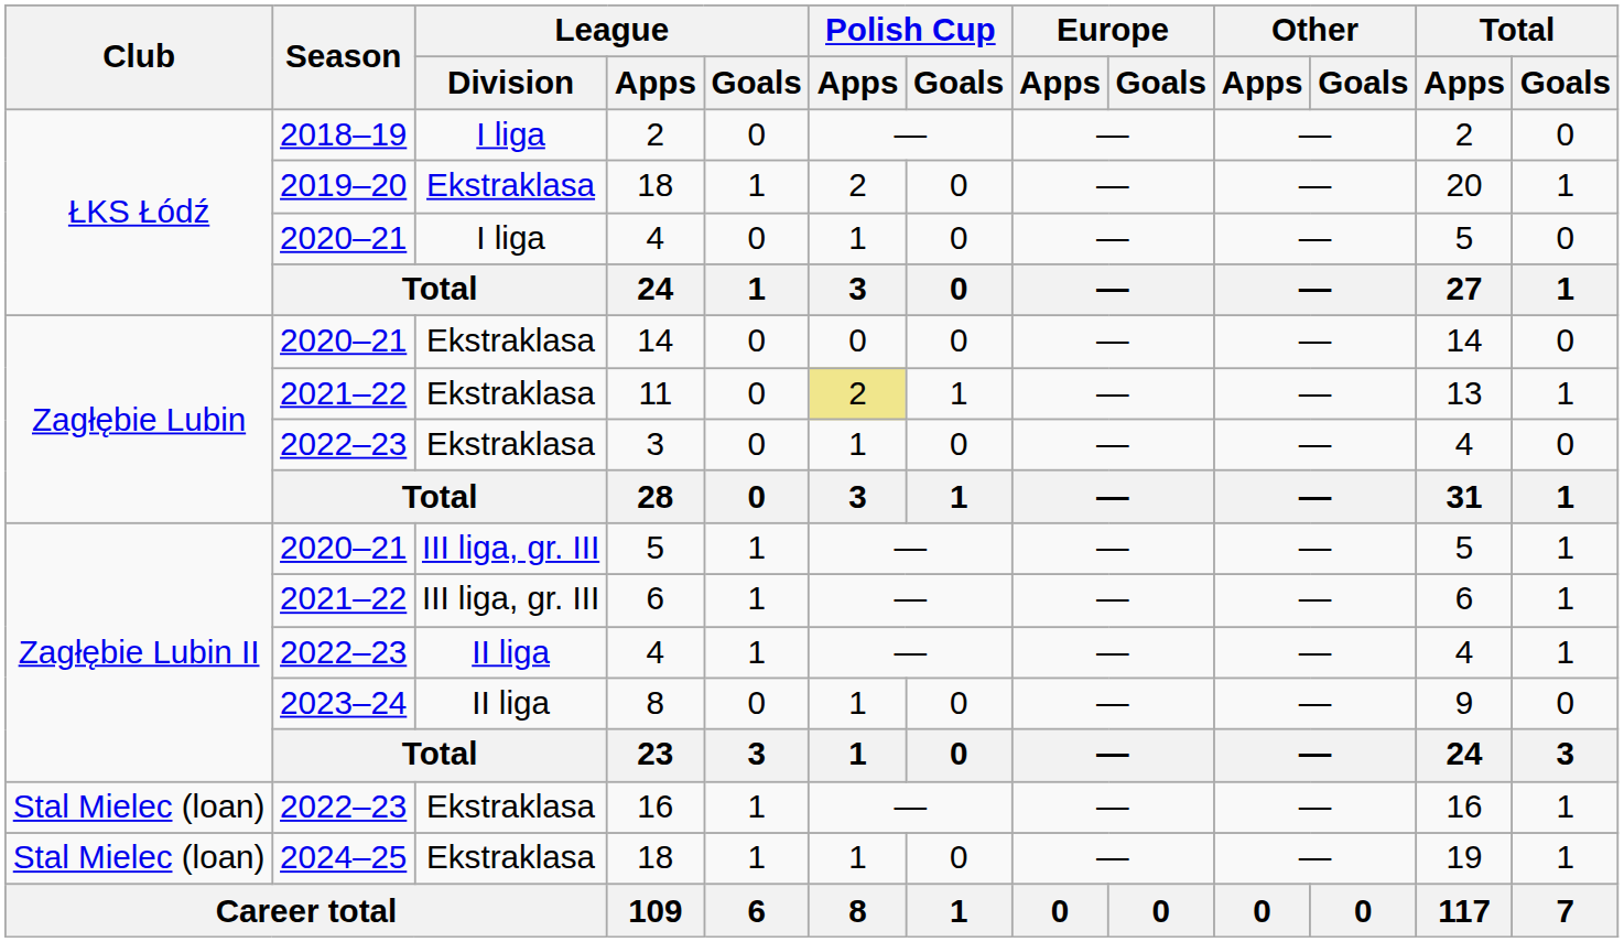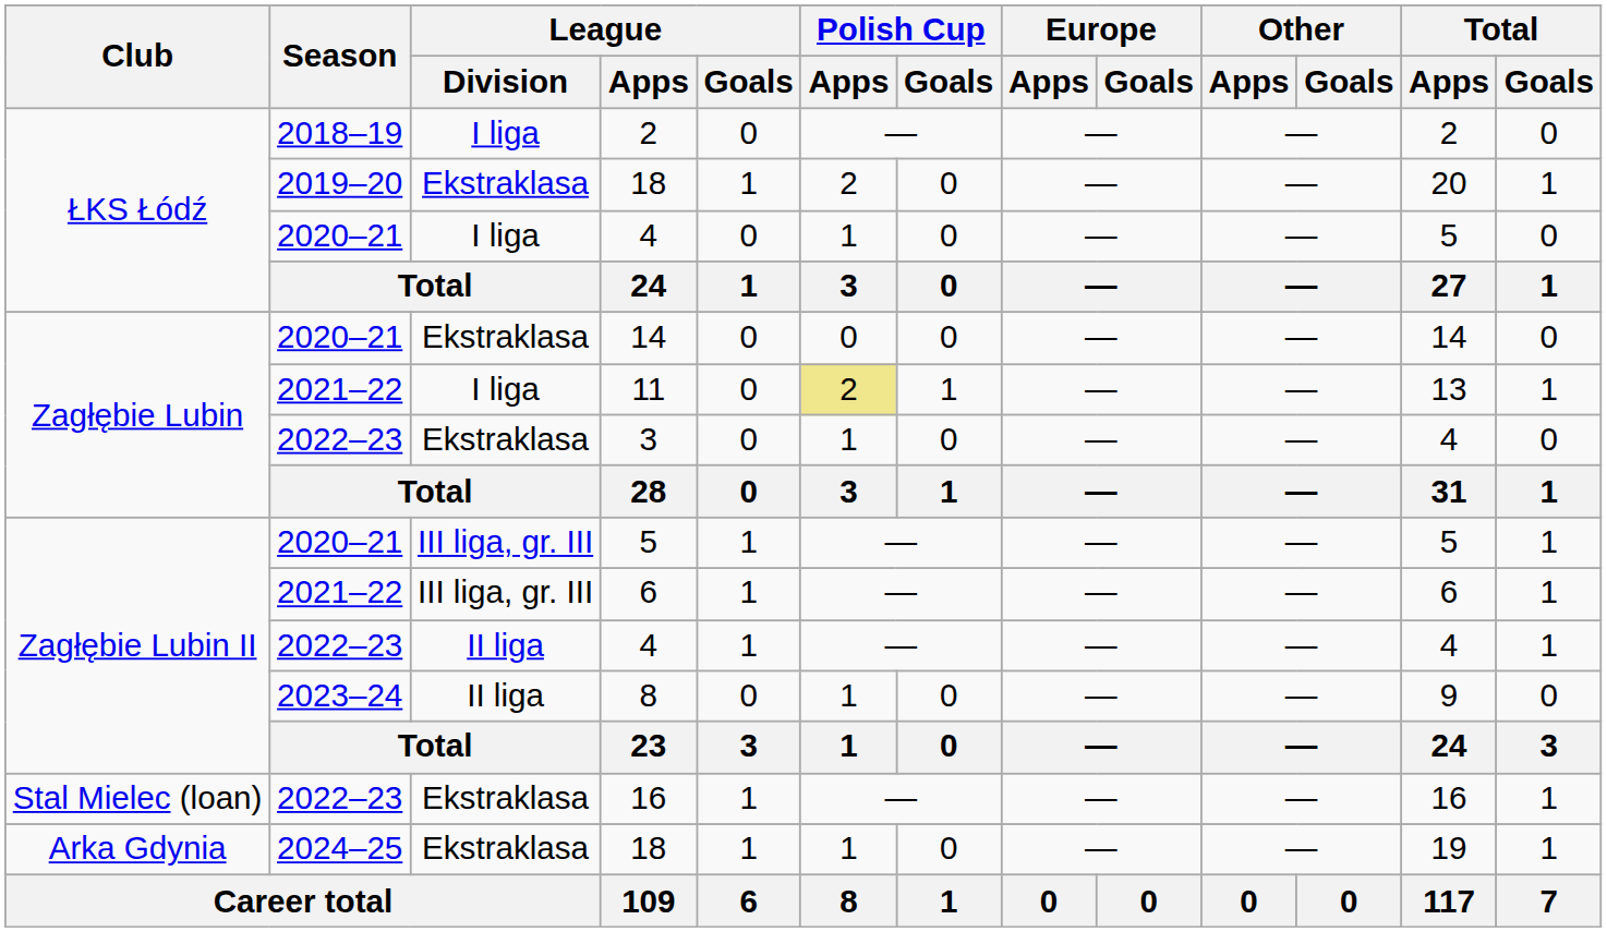 <table class="wikitable" style="text-align: center;">
 <tr>
 <th rowspan="2">Club</th>
 <th rowspan="2">Season</th>
 <th colspan="3">League</th>
 <th colspan="2"><a href='#'>Polish Cup</a></th>
 <th colspan="2">Europe</th>
 <th colspan="2">Other</th>
 <th colspan="2">Total</th>
 </tr>
 <tr>
 <th>Division</th>
 <th>Apps</th>
 <th>Goals</th>
 <th>Apps</th>
 <th>Goals</th>
 <th>Apps</th>
 <th>Goals</th>
 <th>Apps</th>
 <th>Goals</th>
 <th>Apps</th>
 <th>Goals</th>
 </tr>
 <tr>
 <td rowspan="4"><a href='#'>ŁKS Łódź</a></td>
 <td><a href='#'>2018–19</a></td>
 <td><a href='#'>I liga</a></td>
 <td>2</td>
 <td>0</td>
 <td colspan="2">—</td>
 <td colspan="2">—</td>
 <td colspan="2">—</td>
 <td>2</td>
 <td>0</td>
 </tr>
 <tr>
 <td><a href='#'>2019–20</a></td>
 <td><a href='#'>Ekstraklasa</a></td>
 <td>18</td>
 <td>1</td>
 <td>2</td>
 <td>0</td>
 <td colspan="2">—</td>
 <td colspan="2">—</td>
 <td>20</td>
 <td>1</td>
 </tr>
 <tr>
 <td><a href='#'>2020–21</a></td>
 <td>I liga</td>
 <td>4</td>
 <td>0</td>
 <td>1</td>
 <td>0</td>
 <td colspan="2">—</td>
 <td colspan="2">—</td>
 <td>5</td>
 <td>0</td>
 </tr>
 <tr>
 <th colspan="2">Total</th>
 <th>24</th>
 <th>1</th>
 <th>3</th>
 <th>0</th>
 <th colspan="2">—</th>
 <th colspan="2">—</th>
 <th>27</th>
 <th>1</th>
 </tr>
 <tr>
 <td rowspan="4"><a href='#'>Zagłębie Lubin</a></td>
 <td><a href='#'>2020–21</a></td>
 <td>Ekstraklasa</td>
 <td>14</td>
 <td>0</td>
 <td>0</td>
 <td>0</td>
 <td colspan="2">—</td>
 <td colspan="2">—</td>
 <td>14</td>
 <td>0</td>
 </tr>
 <tr>
 <td><a href='#'>2021–22</a></td>
-<td>Ekstraklasa</td>
+<td>I liga</td>
 <td>11</td>
 <td>0</td>
 <td style="background: khaki;">2</td>
 <td>1</td>
 <td colspan="2">—</td>
 <td colspan="2">—</td>
 <td>13</td>
 <td>1</td>
 </tr>
 <tr>
 <td><a href='#'>2022–23</a></td>
 <td>Ekstraklasa</td>
 <td>3</td>
 <td>0</td>
 <td>1</td>
 <td>0</td>
 <td colspan="2">—</td>
 <td colspan="2">—</td>
 <td>4</td>
 <td>0</td>
 </tr>
 <tr>
 <th colspan="2">Total</th>
 <th>28</th>
 <th>0</th>
 <th>3</th>
 <th>1</th>
 <th colspan="2">—</th>
 <th colspan="2">—</th>
 <th>31</th>
 <th>1</th>
 </tr>
 <tr>
 <td rowspan="5"><a href='#'>Zagłębie Lubin II</a></td>
 <td><a href='#'>2020–21</a></td>
 <td><a href='#'>III liga, gr. III</a></td>
 <td>5</td>
 <td>1</td>
 <td colspan="2">—</td>
 <td colspan="2">—</td>
 <td colspan="2">—</td>
 <td>5</td>
 <td>1</td>
 </tr>
 <tr>
 <td><a href='#'>2021–22</a></td>
 <td>III liga, gr. III</td>
 <td>6</td>
 <td>1</td>
 <td colspan="2">—</td>
 <td colspan="2">—</td>
 <td colspan="2">—</td>
 <td>6</td>
 <td>1</td>
 </tr>
 <tr>
 <td><a href='#'>2022–23</a></td>
 <td><a href='#'>II liga</a></td>
 <td>4</td>
 <td>1</td>
 <td colspan="2">—</td>
 <td colspan="2">—</td>
 <td colspan="2">—</td>
 <td>4</td>
 <td>1</td>
 </tr>
 <tr>
 <td><a href='#'>2023–24</a></td>
 <td>II liga</td>
 <td>8</td>
 <td>0</td>
 <td>1</td>
 <td>0</td>
 <td colspan="2">—</td>
 <td colspan="2">—</td>
 <td>9</td>
 <td>0</td>
 </tr>
 <tr>
 <th colspan="2">Total</th>
 <th>23</th>
 <th>3</th>
 <th>1</th>
 <th>0</th>
 <th colspan="2">—</th>
 <th colspan="2">—</th>
 <th>24</th>
 <th>3</th>
 </tr>
 <tr>
 <td><a href='#'>Stal Mielec</a> (loan)</td>
 <td><a href='#'>2022–23</a></td>
 <td>Ekstraklasa</td>
 <td>16</td>
 <td>1</td>
 <td colspan="2">—</td>
 <td colspan="2">—</td>
 <td colspan="2">—</td>
 <td>16</td>
 <td>1</td>
 </tr>
 <tr>
-<td><a href='#'>Stal Mielec</a> (loan)</td>
+<td><a href='#'>Arka Gdynia</a></td>
 <td><a href='#'>2024–25</a></td>
 <td>Ekstraklasa</td>
 <td>18</td>
 <td>1</td>
 <td>1</td>
 <td>0</td>
 <td colspan="2">—</td>
 <td colspan="2">—</td>
 <td>19</td>
 <td>1</td>
 </tr>
 <tr>
 <th colspan="3">Career total</th>
 <th>109</th>
 <th>6</th>
 <th>8</th>
 <th>1</th>
 <th>0</th>
 <th>0</th>
 <th>0</th>
 <th>0</th>
 <th>117</th>
 <th>7</th>
 </tr>
 </table>
